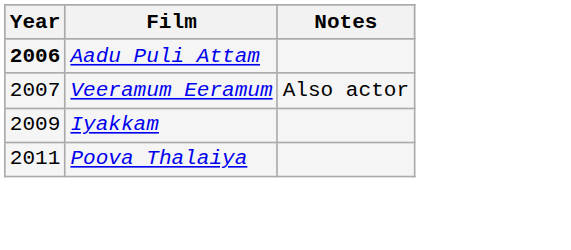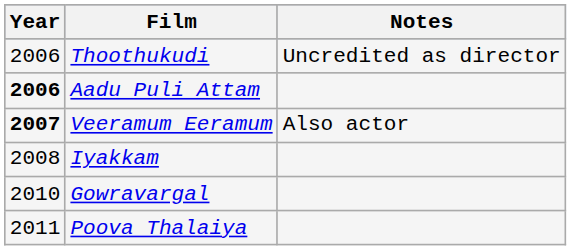 <table class="wikitable sortable" style="background:#f5f5f5;">
 <tr style="background:#B0C4DE;">
 <th>Year</th>
 <th>Film</th>
 <th class=unsortable>Notes</th>
 </tr>
 <tr>
+<td>2006</td>
+<td><em><a href='#'>Thoothukudi</a></em></td>
+<td>Uncredited as director</td>
+</tr>
+<tr>
 <td><strong>2006</strong></td>
 <td><em><a href='#'>Aadu Puli Attam</a></em></td>
 <td></td>
 </tr>
 <tr>
-<td>2007</td>
+<td><strong>2007</strong></td>
 <td><em><a href='#'>Veeramum Eeramum</a></em></td>
 <td>Also actor</td>
 </tr>
 <tr>
-<td>2009</td>
+<td>2008</td>
 <td><em><a href='#'>Iyakkam</a></em></td>
+<td></td>
+</tr>
+<tr>
+<td>2010</td>
+<td><em><a href='#'>Gowravargal</a></em></td>
 <td></td>
 </tr>
 <tr>
 <td>2011</td>
 <td><em><a href='#'>Poova Thalaiya</a></em></td>
 <td></td>
 </tr>
 </table>
